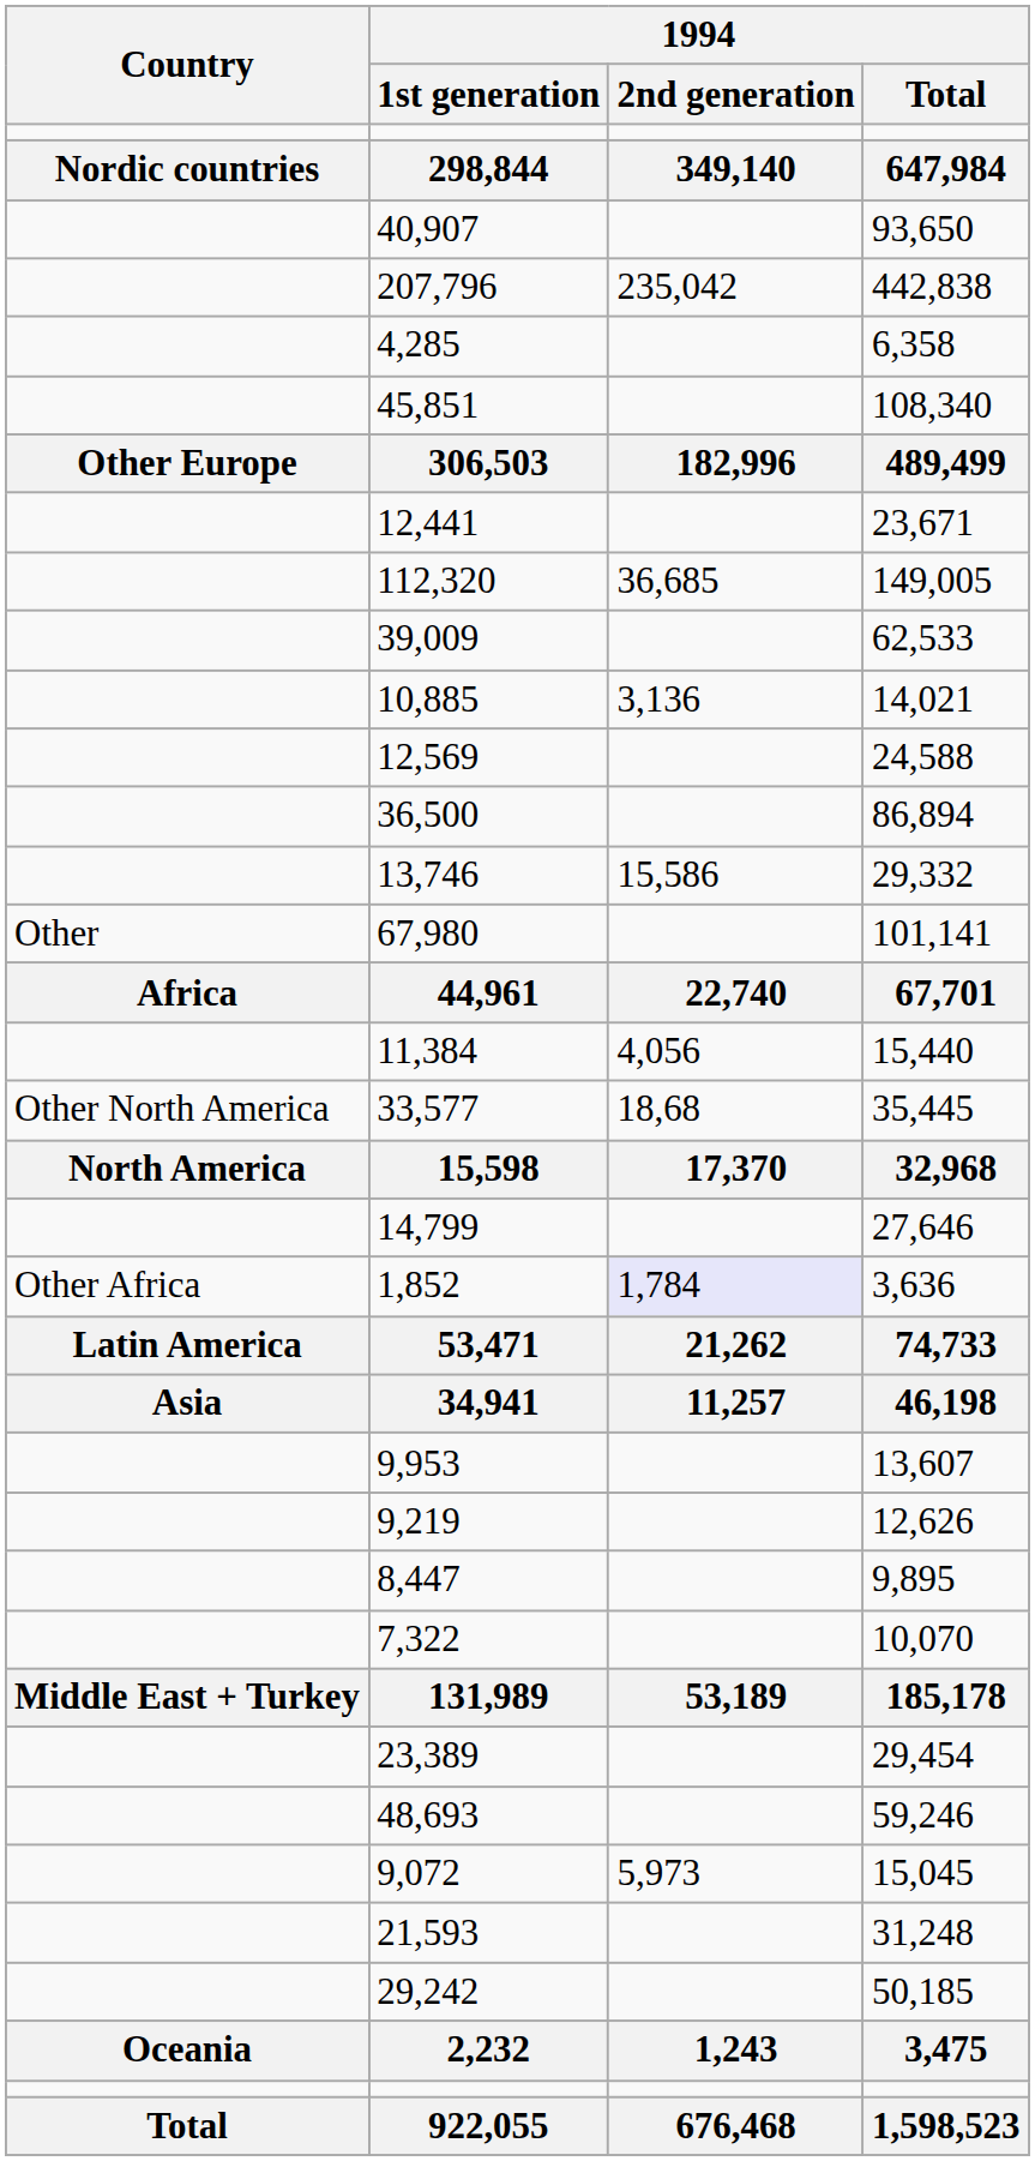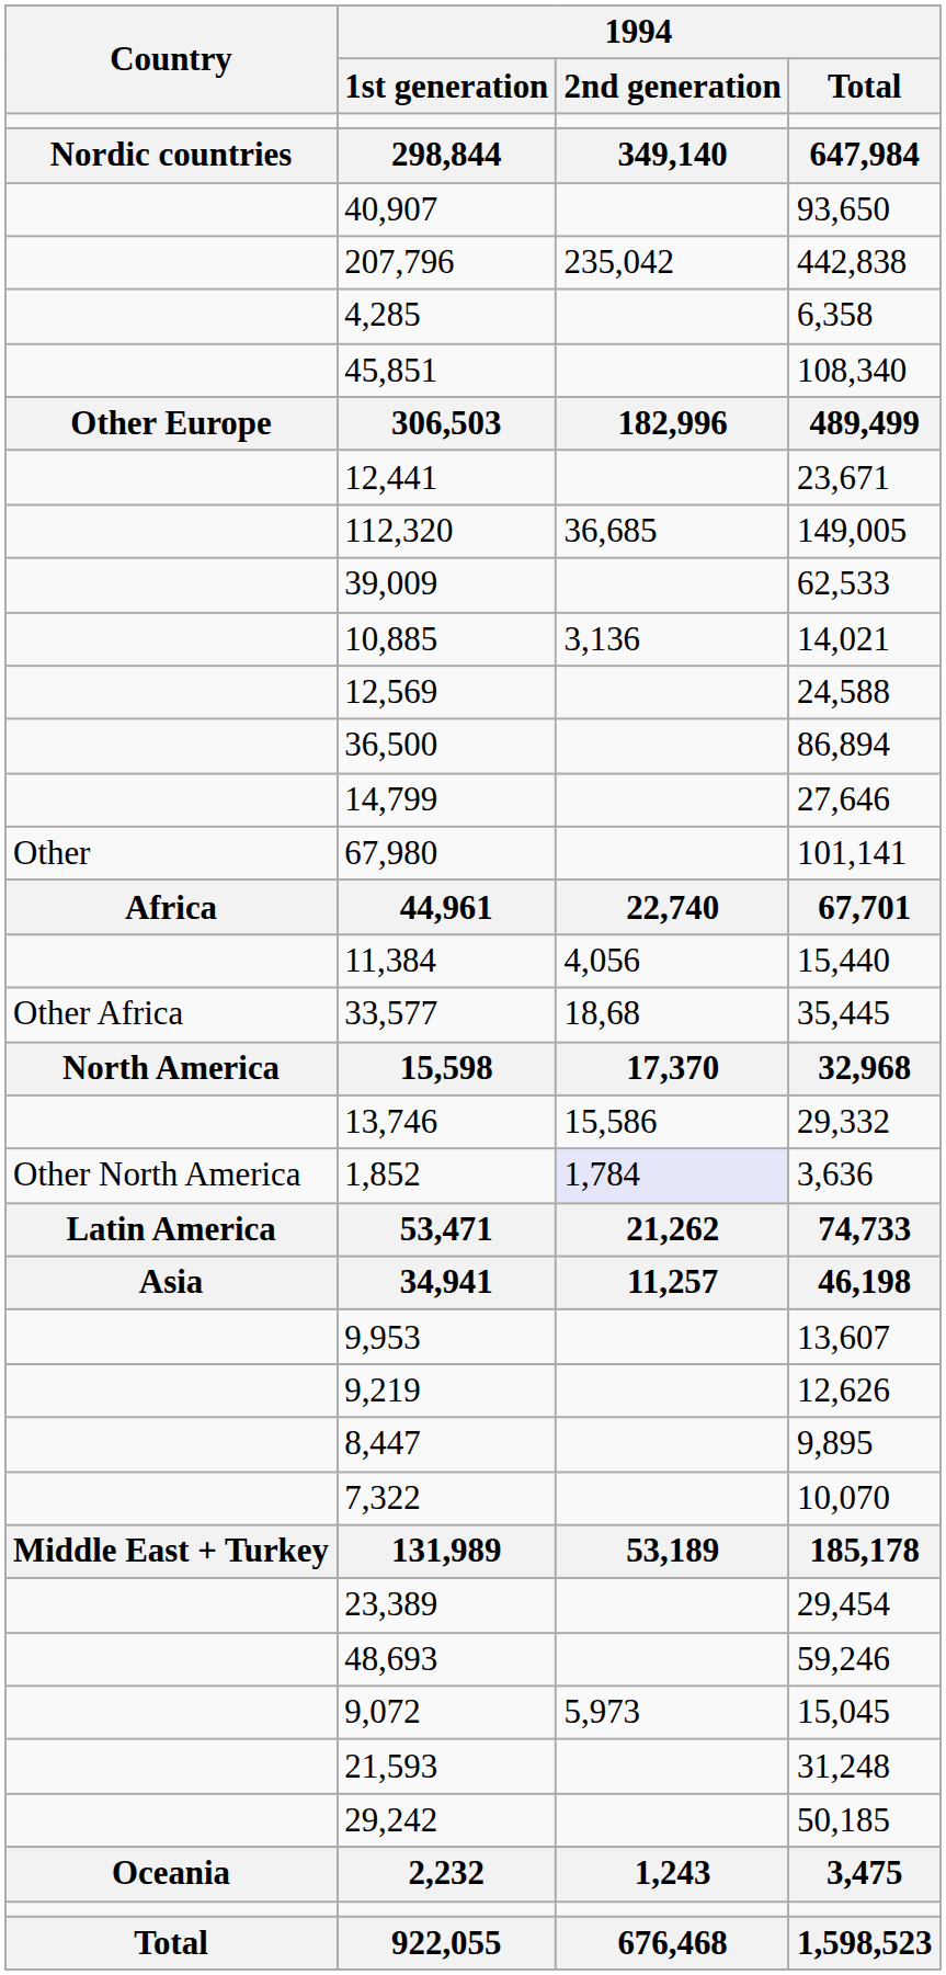 <table class="wikitable sortable mw-collapsible mw-collapsed">
 <tr>
 <th rowspan="2">Country</th>
 <th colspan="3">1994</th>
 </tr>
 <tr>
 <th>1st generation</th>
 <th>2nd generation</th>
 <th>Total</th>
 </tr>
 <tr>
 <td></td>
 <td></td>
 <td></td>
 <td></td>
 </tr>
 <tr>
 <th>Nordic countries</th>
 <th>298,844</th>
 <th>349,140</th>
 <th>647,984</th>
 </tr>
 <tr>
 <td></td>
 <td>40,907</td>
 <td></td>
 <td>93,650</td>
 </tr>
 <tr>
 <td></td>
 <td>207,796</td>
 <td>235,042</td>
 <td>442,838</td>
 </tr>
 <tr>
 <td></td>
 <td>4,285</td>
 <td></td>
 <td>6,358</td>
 </tr>
 <tr>
 <td></td>
 <td>45,851</td>
 <td></td>
 <td>108,340</td>
 </tr>
 <tr>
 <th>Other Europe</th>
 <th>306,503</th>
 <th>182,996</th>
 <th>489,499</th>
 </tr>
 <tr>
 <td></td>
 <td>12,441</td>
 <td></td>
 <td>23,671</td>
 </tr>
 <tr>
 <td></td>
 <td>112,320</td>
 <td>36,685</td>
 <td>149,005</td>
 </tr>
 <tr>
 <td></td>
 <td>39,009</td>
 <td></td>
 <td>62,533</td>
 </tr>
 <tr>
 <td></td>
 <td>10,885</td>
 <td>3,136</td>
 <td>14,021</td>
 </tr>
 <tr>
 <td></td>
 <td>12,569</td>
 <td></td>
 <td>24,588</td>
 </tr>
 <tr>
 <td></td>
 <td>36,500</td>
 <td></td>
 <td>86,894</td>
 </tr>
 <tr>
 <td></td>
-<td>13,746</td>
-<td>15,586</td>
-<td>29,332</td>
+<td>14,799</td>
+<td></td>
+<td>27,646</td>
 </tr>
 <tr>
 <td>Other</td>
 <td>67,980</td>
 <td></td>
 <td>101,141</td>
 </tr>
 <tr>
 <th>Africa</th>
 <th>44,961</th>
 <th>22,740</th>
 <th>67,701</th>
 </tr>
 <tr>
 <td></td>
 <td>11,384</td>
 <td>4,056</td>
 <td>15,440</td>
 </tr>
 <tr>
-<td>Other North America</td>
+<td>Other Africa</td>
 <td>33,577</td>
 <td>18,68</td>
 <td>35,445</td>
 </tr>
 <tr>
 <th>North America</th>
 <th>15,598</th>
 <th>17,370</th>
 <th>32,968</th>
 </tr>
 <tr>
 <td></td>
-<td>14,799</td>
-<td></td>
-<td>27,646</td>
+<td>13,746</td>
+<td>15,586</td>
+<td>29,332</td>
 </tr>
 <tr>
-<td>Other Africa</td>
+<td>Other North America</td>
 <td>1,852</td>
 <td style="background: lavender;">1,784</td>
 <td>3,636</td>
 </tr>
 <tr>
 <th>Latin America</th>
 <th>53,471</th>
 <th>21,262</th>
 <th>74,733</th>
 </tr>
 <tr>
 <th>Asia</th>
 <th>34,941</th>
 <th>11,257</th>
 <th>46,198</th>
 </tr>
 <tr>
 <td></td>
 <td>9,953</td>
 <td></td>
 <td>13,607</td>
 </tr>
 <tr>
 <td></td>
 <td>9,219</td>
 <td></td>
 <td>12,626</td>
 </tr>
 <tr>
 <td></td>
 <td>8,447</td>
 <td></td>
 <td>9,895</td>
 </tr>
 <tr>
 <td></td>
 <td>7,322</td>
 <td></td>
 <td>10,070</td>
 </tr>
 <tr>
 <th>Middle East + Turkey</th>
 <th>131,989</th>
 <th>53,189</th>
 <th>185,178</th>
 </tr>
 <tr>
 <td></td>
 <td>23,389</td>
 <td></td>
 <td>29,454</td>
 </tr>
 <tr>
 <td></td>
 <td>48,693</td>
 <td></td>
 <td>59,246</td>
 </tr>
 <tr>
 <td></td>
 <td>9,072</td>
 <td>5,973</td>
 <td>15,045</td>
 </tr>
 <tr>
 <td></td>
 <td>21,593</td>
 <td></td>
 <td>31,248</td>
 </tr>
 <tr>
 <td></td>
 <td>29,242</td>
 <td></td>
 <td>50,185</td>
 </tr>
 <tr>
 <th>Oceania</th>
 <th>2,232</th>
 <th>1,243</th>
 <th>3,475</th>
 </tr>
 <tr>
 <td></td>
 <td></td>
 <td></td>
 <td></td>
 </tr>
 <tr>
 <th>Total</th>
 <th>922,055</th>
 <th>676,468</th>
 <th>1,598,523</th>
 </tr>
 </table>
